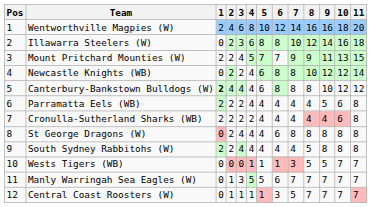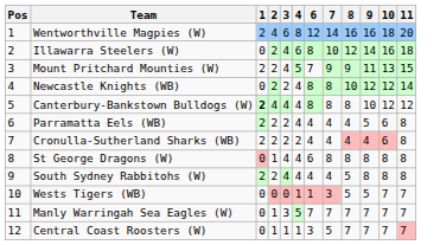 <table class="wikitable">
 <tr>
 <th>Pos</th>
 <th>Team</th>
 <th>1</th>
 <th>2</th>
 <th>3</th>
 <th>4</th>
-<th>5</th>
 <th>6</th>
 <th>7</th>
 <th>8</th>
 <th>9</th>
 <th>10</th>
 <th>11</th>
 </tr>
 <tr>
 <td>1</td>
 <td> Wentworthville Magpies (W)</td>
 <td style="background:#99ccff;">2</td>
 <td style="background:#99ccff;">4</td>
 <td style="background:#99ccff;">6</td>
 <td style="background:#99ccff;">8</td>
-<td style="background:#99ccff;">10</td>
 <td style="background:#99ccff;">12</td>
 <td style="background:#99ccff;">14</td>
 <td style="background:#99ccff;">16</td>
 <td style="background:#99ccff;">16</td>
 <td style="background:#99ccff;">18</td>
 <td style="background:#99ccff;">20</td>
 </tr>
 <tr>
 <td>2</td>
 <td> Illawarra Steelers (W)</td>
 <td>0</td>
 <td style="background:#ccffcc;">2</td>
-<td style="background:#ccffcc;">3</td>
+<td style="background:#ccffcc;">4</td>
 <td style="background:#ccffcc;">6</td>
-<td style="background:#ccffcc;">8</td>
 <td style="background:#ccffcc;">8</td>
 <td style="background:#ccffcc;">10</td>
 <td style="background:#ccffcc;">12</td>
 <td style="background:#ccffcc;">14</td>
 <td style="background:#ccffcc;">16</td>
 <td style="background:#ccffcc;">18</td>
 </tr>
 <tr>
 <td>3</td>
 <td> Mount Pritchard Mounties (W)</td>
 <td>2</td>
 <td>2</td>
 <td>4</td>
 <td style="background:#ccffcc;">5</td>
-<td style="background:#ccffcc;">7</td>
 <td>7</td>
 <td style="background:#ccffcc;">9</td>
 <td style="background:#ccffcc;">9</td>
 <td style="background:#ccffcc;">11</td>
 <td style="background:#ccffcc;">13</td>
 <td style="background:#ccffcc;">15</td>
 </tr>
 <tr>
 <td>4</td>
 <td> Newcastle Knights (WB)</td>
 <td>0</td>
 <td style="background:#ccffcc;">2</td>
 <td>2</td>
 <td>4</td>
-<td style="background:#ccffcc;">6</td>
 <td style="background:#ccffcc;">8</td>
 <td style="background:#ccffcc;">8</td>
 <td style="background:#ccffcc;">10</td>
 <td style="background:#ccffcc;">12</td>
 <td style="background:#ccffcc;">12</td>
 <td style="background:#ccffcc;">14</td>
 </tr>
 <tr>
 <td>5</td>
 <td> Canterbury-Bankstown Bulldogs (W)</td>
 <td style="background:#ccffcc;"><strong>2</strong></td>
 <td style="background:#ccffcc;">4</td>
 <td style="background:#ccffcc;">4</td>
 <td>4</td>
-<td>6</td>
 <td style="background:#ccffcc;">8</td>
 <td>8</td>
 <td>8</td>
 <td>10</td>
 <td>12</td>
 <td>12</td>
 </tr>
 <tr>
 <td>6</td>
 <td> Parramatta Eels (WB)</td>
 <td style="background:#ccffcc;">2</td>
 <td>2</td>
 <td>2</td>
 <td>4</td>
 <td>4</td>
 <td>4</td>
 <td>4</td>
-<td>4</td>
 <td>5</td>
 <td>6</td>
 <td>8</td>
 </tr>
 <tr>
 <td>7</td>
 <td> Cronulla-Sutherland Sharks (WB)</td>
 <td>2</td>
 <td>2</td>
 <td>2</td>
 <td>2</td>
 <td>4</td>
 <td>4</td>
-<td>4</td>
 <td style="background:#ffbbbb;">4</td>
 <td style="background:#ffbbbb;">4</td>
 <td style="background:#ffbbbb;">6</td>
 <td>8</td>
 </tr>
 <tr>
 <td>8</td>
 <td> St George Dragons (W)</td>
 <td style="background:#ffbbbb;">0</td>
-<td>2</td>
-<td>4</td>
+<td>1</td>
 <td>4</td>
 <td>4</td>
 <td>6</td>
 <td>8</td>
 <td>8</td>
 <td>8</td>
 <td>8</td>
 <td>8</td>
 </tr>
 <tr>
 <td>9</td>
 <td> South Sydney Rabbitohs (W)</td>
 <td style="background:#ccffcc;">2</td>
 <td>2</td>
 <td style="background:#ccffcc;">4</td>
 <td>4</td>
 <td>4</td>
 <td>4</td>
-<td>4</td>
 <td>5</td>
 <td>8</td>
 <td>8</td>
 <td>8</td>
 </tr>
 <tr>
 <td>10</td>
 <td> Wests Tigers (WB)</td>
 <td>0</td>
 <td style="background:#ffbbbb;">0</td>
 <td style="background:#ffbbbb;">0</td>
 <td style="background:#ffbbbb;">1</td>
-<td>1</td>
 <td style="background:#ffbbbb;">1</td>
 <td style="background:#ffbbbb;">3</td>
 <td>5</td>
 <td>5</td>
 <td>7</td>
 <td>7</td>
 </tr>
 <tr>
 <td>11</td>
 <td> Manly Warringah Sea Eagles (W)</td>
 <td>0</td>
 <td>1</td>
 <td>3</td>
 <td style="background:#ccffcc;">5</td>
-<td>5</td>
-<td>6</td>
+<td>7</td>
 <td>7</td>
 <td>7</td>
 <td>7</td>
 <td>7</td>
 <td>7</td>
 </tr>
 <tr>
 <td>12</td>
 <td> Central Coast Roosters (W)</td>
 <td>0</td>
 <td>1</td>
 <td>1</td>
 <td>1</td>
-<td style="background:#ffbbbb;">1</td>
 <td>3</td>
 <td>5</td>
 <td>7</td>
 <td>7</td>
 <td>7</td>
 <td style="background:#ffbbbb;">7</td>
 </tr>
 </table>
